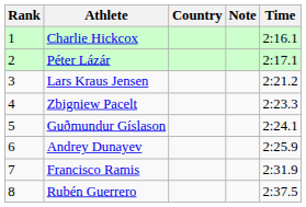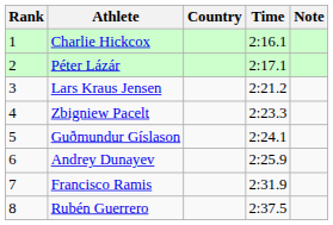 <table class="wikitable sortable">
 <tr>
 <th>Rank</th>
 <th>Athlete</th>
 <th>Country</th>
+<th>Time</th>
 <th>Note</th>
-<th>Time</th>
 </tr>
 <tr bgcolor=#CCFFCC>
 <td>1</td>
 <td><a href='#'>Charlie Hickcox</a></td>
 <td></td>
+<td>2:16.1</td>
 <td></td>
-<td>2:16.1</td>
 </tr>
 <tr bgcolor=#CCFFCC>
 <td>2</td>
 <td><a href='#'>Péter Lázár</a></td>
 <td></td>
+<td>2:17.1</td>
 <td></td>
-<td>2:17.1</td>
 </tr>
 <tr>
 <td>3</td>
 <td><a href='#'>Lars Kraus Jensen</a></td>
 <td></td>
+<td>2:21.2</td>
 <td></td>
-<td>2:21.2</td>
 </tr>
 <tr>
 <td>4</td>
 <td><a href='#'>Zbigniew Pacelt</a></td>
 <td></td>
+<td>2:23.3</td>
 <td></td>
-<td>2:23.3</td>
 </tr>
 <tr>
 <td>5</td>
 <td><a href='#'>Guðmundur Gíslason</a></td>
 <td></td>
+<td>2:24.1</td>
 <td></td>
-<td>2:24.1</td>
 </tr>
 <tr>
 <td>6</td>
 <td><a href='#'>Andrey Dunayev</a></td>
 <td></td>
+<td>2:25.9</td>
 <td></td>
-<td>2:25.9</td>
 </tr>
 <tr>
 <td>7</td>
 <td><a href='#'>Francisco Ramis</a></td>
 <td></td>
+<td>2:31.9</td>
 <td></td>
-<td>2:31.9</td>
 </tr>
 <tr>
 <td>8</td>
 <td><a href='#'>Rubén Guerrero</a></td>
 <td></td>
+<td>2:37.5</td>
 <td></td>
-<td>2:37.5</td>
 </tr>
 </table>
